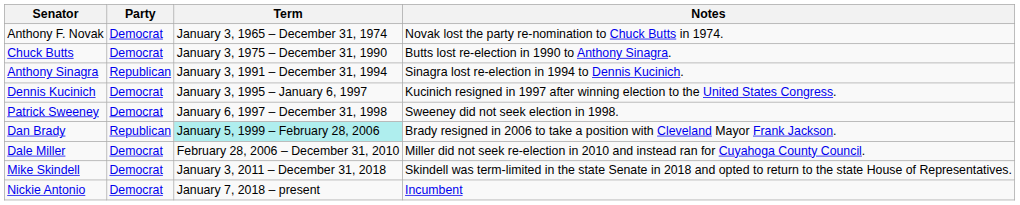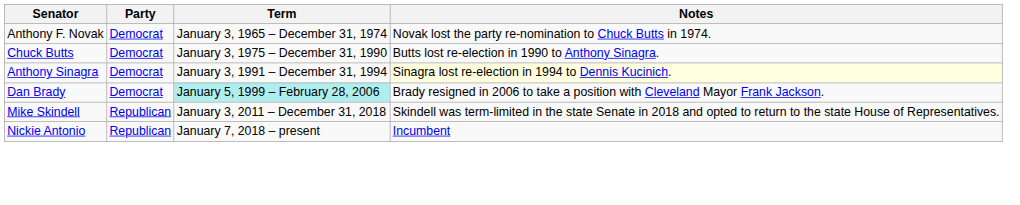 <table class=wikitable>
 <tr valign=bottom>
 <th>Senator</th>
 <th>Party</th>
 <th>Term</th>
 <th>Notes</th>
 </tr>
 <tr>
 <td>Anthony F. Novak</td>
 <td><a href='#'>Democrat</a></td>
 <td>January 3, 1965 – December 31, 1974</td>
 <td>Novak lost the party re-nomination to <a href='#'>Chuck Butts</a> in 1974.</td>
 </tr>
 <tr>
 <td><a href='#'>Chuck Butts</a></td>
 <td><a href='#'>Democrat</a></td>
 <td>January 3, 1975 – December 31, 1990</td>
 <td>Butts lost re-election in 1990 to <a href='#'>Anthony Sinagra</a>.</td>
 </tr>
 <tr>
 <td><a href='#'>Anthony Sinagra</a></td>
-<td><a href='#'>Republican</a></td>
+<td><a href='#'>Democrat</a></td>
 <td>January 3, 1991 – December 31, 1994</td>
-<td>Sinagra lost re-election in 1994 to <a href='#'>Dennis Kucinich</a>.</td>
-</tr>
-<tr>
-<td><a href='#'>Dennis Kucinich</a></td>
-<td><a href='#'>Democrat</a></td>
-<td>January 3, 1995 – January 6, 1997</td>
-<td>Kucinich resigned in 1997 after winning election to the <a href='#'>United States Congress</a>.</td>
-</tr>
-<tr>
-<td><a href='#'>Patrick Sweeney</a></td>
-<td><a href='#'>Democrat</a></td>
-<td>January 6, 1997 – December 31, 1998</td>
-<td>Sweeney did not seek election in 1998.</td>
+<td style="background: lightyellow;">Sinagra lost re-election in 1994 to <a href='#'>Dennis Kucinich</a>.</td>
 </tr>
 <tr>
 <td><a href='#'>Dan Brady</a></td>
-<td><a href='#'>Republican</a></td>
+<td><a href='#'>Democrat</a></td>
 <td style="background: paleturquoise;">January 5, 1999 – February 28, 2006</td>
 <td>Brady resigned in 2006 to take a position with <a href='#'>Cleveland</a> Mayor <a href='#'>Frank Jackson</a>.</td>
 </tr>
 <tr>
-<td><a href='#'>Dale Miller</a></td>
-<td><a href='#'>Democrat</a></td>
-<td>February 28, 2006 – December 31, 2010</td>
-<td>Miller did not seek re-election in 2010 and instead ran for <a href='#'>Cuyahoga County Council</a>.</td>
-</tr>
-<tr>
 <td><a href='#'>Mike Skindell</a></td>
-<td><a href='#'>Democrat</a></td>
+<td><a href='#'>Republican</a></td>
 <td>January 3, 2011 – December 31, 2018</td>
 <td>Skindell was term-limited in the state Senate in 2018 and opted to return to the state House of Representatives.</td>
 </tr>
 <tr>
 <td><a href='#'>Nickie Antonio</a></td>
-<td><a href='#'>Democrat</a></td>
+<td><a href='#'>Republican</a></td>
 <td>January 7, 2018 – present</td>
 <td><a href='#'>Incumbent</a></td>
 </tr>
 </table>
